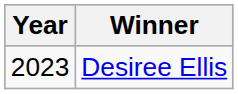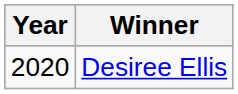 <table class="wikitable">
 <tr>
 <th>Year</th>
 <th>Winner</th>
 </tr>
 <tr>
-<td>2023</td>
+<td>2020</td>
 <td><a href='#'>Desiree Ellis</a></td>
 </tr>
 </table>
